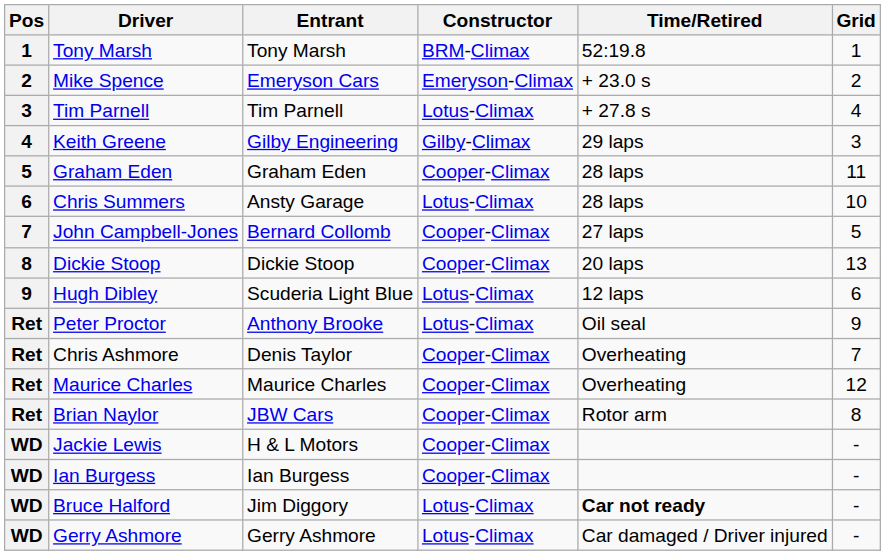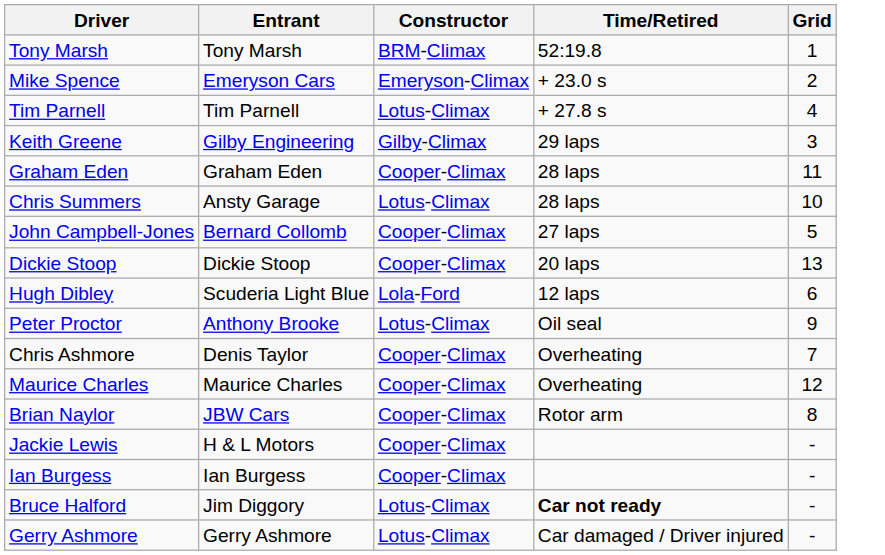 <table class="wikitable" style="font-size: 95%;">
 <tr>
-<th>Pos</th>
 <th>Driver</th>
 <th>Entrant</th>
 <th>Constructor</th>
 <th>Time/Retired</th>
 <th>Grid</th>
 </tr>
 <tr>
-<th>1</th>
 <td> <a href='#'>Tony Marsh</a></td>
 <td>Tony Marsh</td>
 <td><a href='#'>BRM</a>-<a href='#'>Climax</a></td>
 <td>52:19.8</td>
 <td style="text-align:center">1</td>
 </tr>
 <tr>
-<th>2</th>
 <td> <a href='#'>Mike Spence</a></td>
 <td><a href='#'>Emeryson Cars</a></td>
 <td><a href='#'>Emeryson</a>-<a href='#'>Climax</a></td>
 <td>+ 23.0 s</td>
 <td style="text-align:center">2</td>
 </tr>
 <tr>
-<th>3</th>
 <td> <a href='#'>Tim Parnell</a></td>
 <td>Tim Parnell</td>
 <td><a href='#'>Lotus</a>-<a href='#'>Climax</a></td>
 <td>+ 27.8 s</td>
 <td style="text-align:center">4</td>
 </tr>
 <tr>
-<th>4</th>
 <td> <a href='#'>Keith Greene</a></td>
 <td><a href='#'>Gilby Engineering</a></td>
 <td><a href='#'>Gilby</a>-<a href='#'>Climax</a></td>
 <td>29 laps</td>
 <td style="text-align:center">3</td>
 </tr>
 <tr>
-<th>5</th>
 <td> <a href='#'>Graham Eden</a></td>
 <td>Graham Eden</td>
 <td><a href='#'>Cooper</a>-<a href='#'>Climax</a></td>
 <td>28 laps</td>
 <td style="text-align:center">11</td>
 </tr>
 <tr>
-<th>6</th>
 <td> <a href='#'>Chris Summers</a></td>
 <td>Ansty Garage</td>
 <td><a href='#'>Lotus</a>-<a href='#'>Climax</a></td>
 <td>28 laps</td>
 <td style="text-align:center">10</td>
 </tr>
 <tr>
-<th>7</th>
 <td> <a href='#'>John Campbell-Jones</a></td>
 <td><a href='#'>Bernard Collomb</a></td>
 <td><a href='#'>Cooper</a>-<a href='#'>Climax</a></td>
 <td>27 laps</td>
 <td style="text-align:center">5</td>
 </tr>
 <tr>
-<th>8</th>
 <td> <a href='#'>Dickie Stoop</a></td>
 <td>Dickie Stoop</td>
 <td><a href='#'>Cooper</a>-<a href='#'>Climax</a></td>
 <td>20 laps</td>
 <td style="text-align:center">13</td>
 </tr>
 <tr>
-<th>9</th>
 <td> <a href='#'>Hugh Dibley</a></td>
 <td>Scuderia Light Blue</td>
-<td><a href='#'>Lotus</a>-<a href='#'>Climax</a></td>
+<td><a href='#'>Lola</a>-<a href='#'>Ford</a></td>
 <td>12 laps</td>
 <td style="text-align:center">6</td>
 </tr>
 <tr>
-<th>Ret</th>
 <td> <a href='#'>Peter Proctor</a></td>
 <td><a href='#'>Anthony Brooke</a></td>
 <td><a href='#'>Lotus</a>-<a href='#'>Climax</a></td>
 <td>Oil seal</td>
 <td style="text-align:center">9</td>
 </tr>
 <tr>
-<th>Ret</th>
 <td> Chris Ashmore</td>
 <td>Denis Taylor</td>
 <td><a href='#'>Cooper</a>-<a href='#'>Climax</a></td>
 <td>Overheating</td>
 <td style="text-align:center">7</td>
 </tr>
 <tr>
-<th>Ret</th>
 <td> <a href='#'>Maurice Charles</a></td>
 <td>Maurice Charles</td>
 <td><a href='#'>Cooper</a>-<a href='#'>Climax</a></td>
 <td>Overheating</td>
 <td style="text-align:center">12</td>
 </tr>
 <tr>
-<th>Ret</th>
 <td> <a href='#'>Brian Naylor</a></td>
 <td><a href='#'>JBW Cars</a></td>
 <td><a href='#'>Cooper</a>-<a href='#'>Climax</a></td>
 <td>Rotor arm</td>
 <td style="text-align:center">8</td>
 </tr>
 <tr>
-<th>WD</th>
 <td> <a href='#'>Jackie Lewis</a></td>
 <td>H & L Motors</td>
 <td><a href='#'>Cooper</a>-<a href='#'>Climax</a></td>
 <td></td>
 <td style="text-align:center">-</td>
 </tr>
 <tr>
-<th>WD</th>
 <td> <a href='#'>Ian Burgess</a></td>
 <td>Ian Burgess</td>
 <td><a href='#'>Cooper</a>-<a href='#'>Climax</a></td>
 <td></td>
 <td style="text-align:center">-</td>
 </tr>
 <tr>
-<th>WD</th>
 <td> <a href='#'>Bruce Halford</a></td>
 <td>Jim Diggory</td>
 <td><a href='#'>Lotus</a>-<a href='#'>Climax</a></td>
 <td><strong>Car not ready</strong></td>
 <td style="text-align:center">-</td>
 </tr>
 <tr>
-<th>WD</th>
 <td> <a href='#'>Gerry Ashmore</a></td>
 <td>Gerry Ashmore</td>
 <td><a href='#'>Lotus</a>-<a href='#'>Climax</a></td>
 <td>Car damaged / Driver injured</td>
 <td style="text-align:center">-</td>
 </tr>
 </table>
